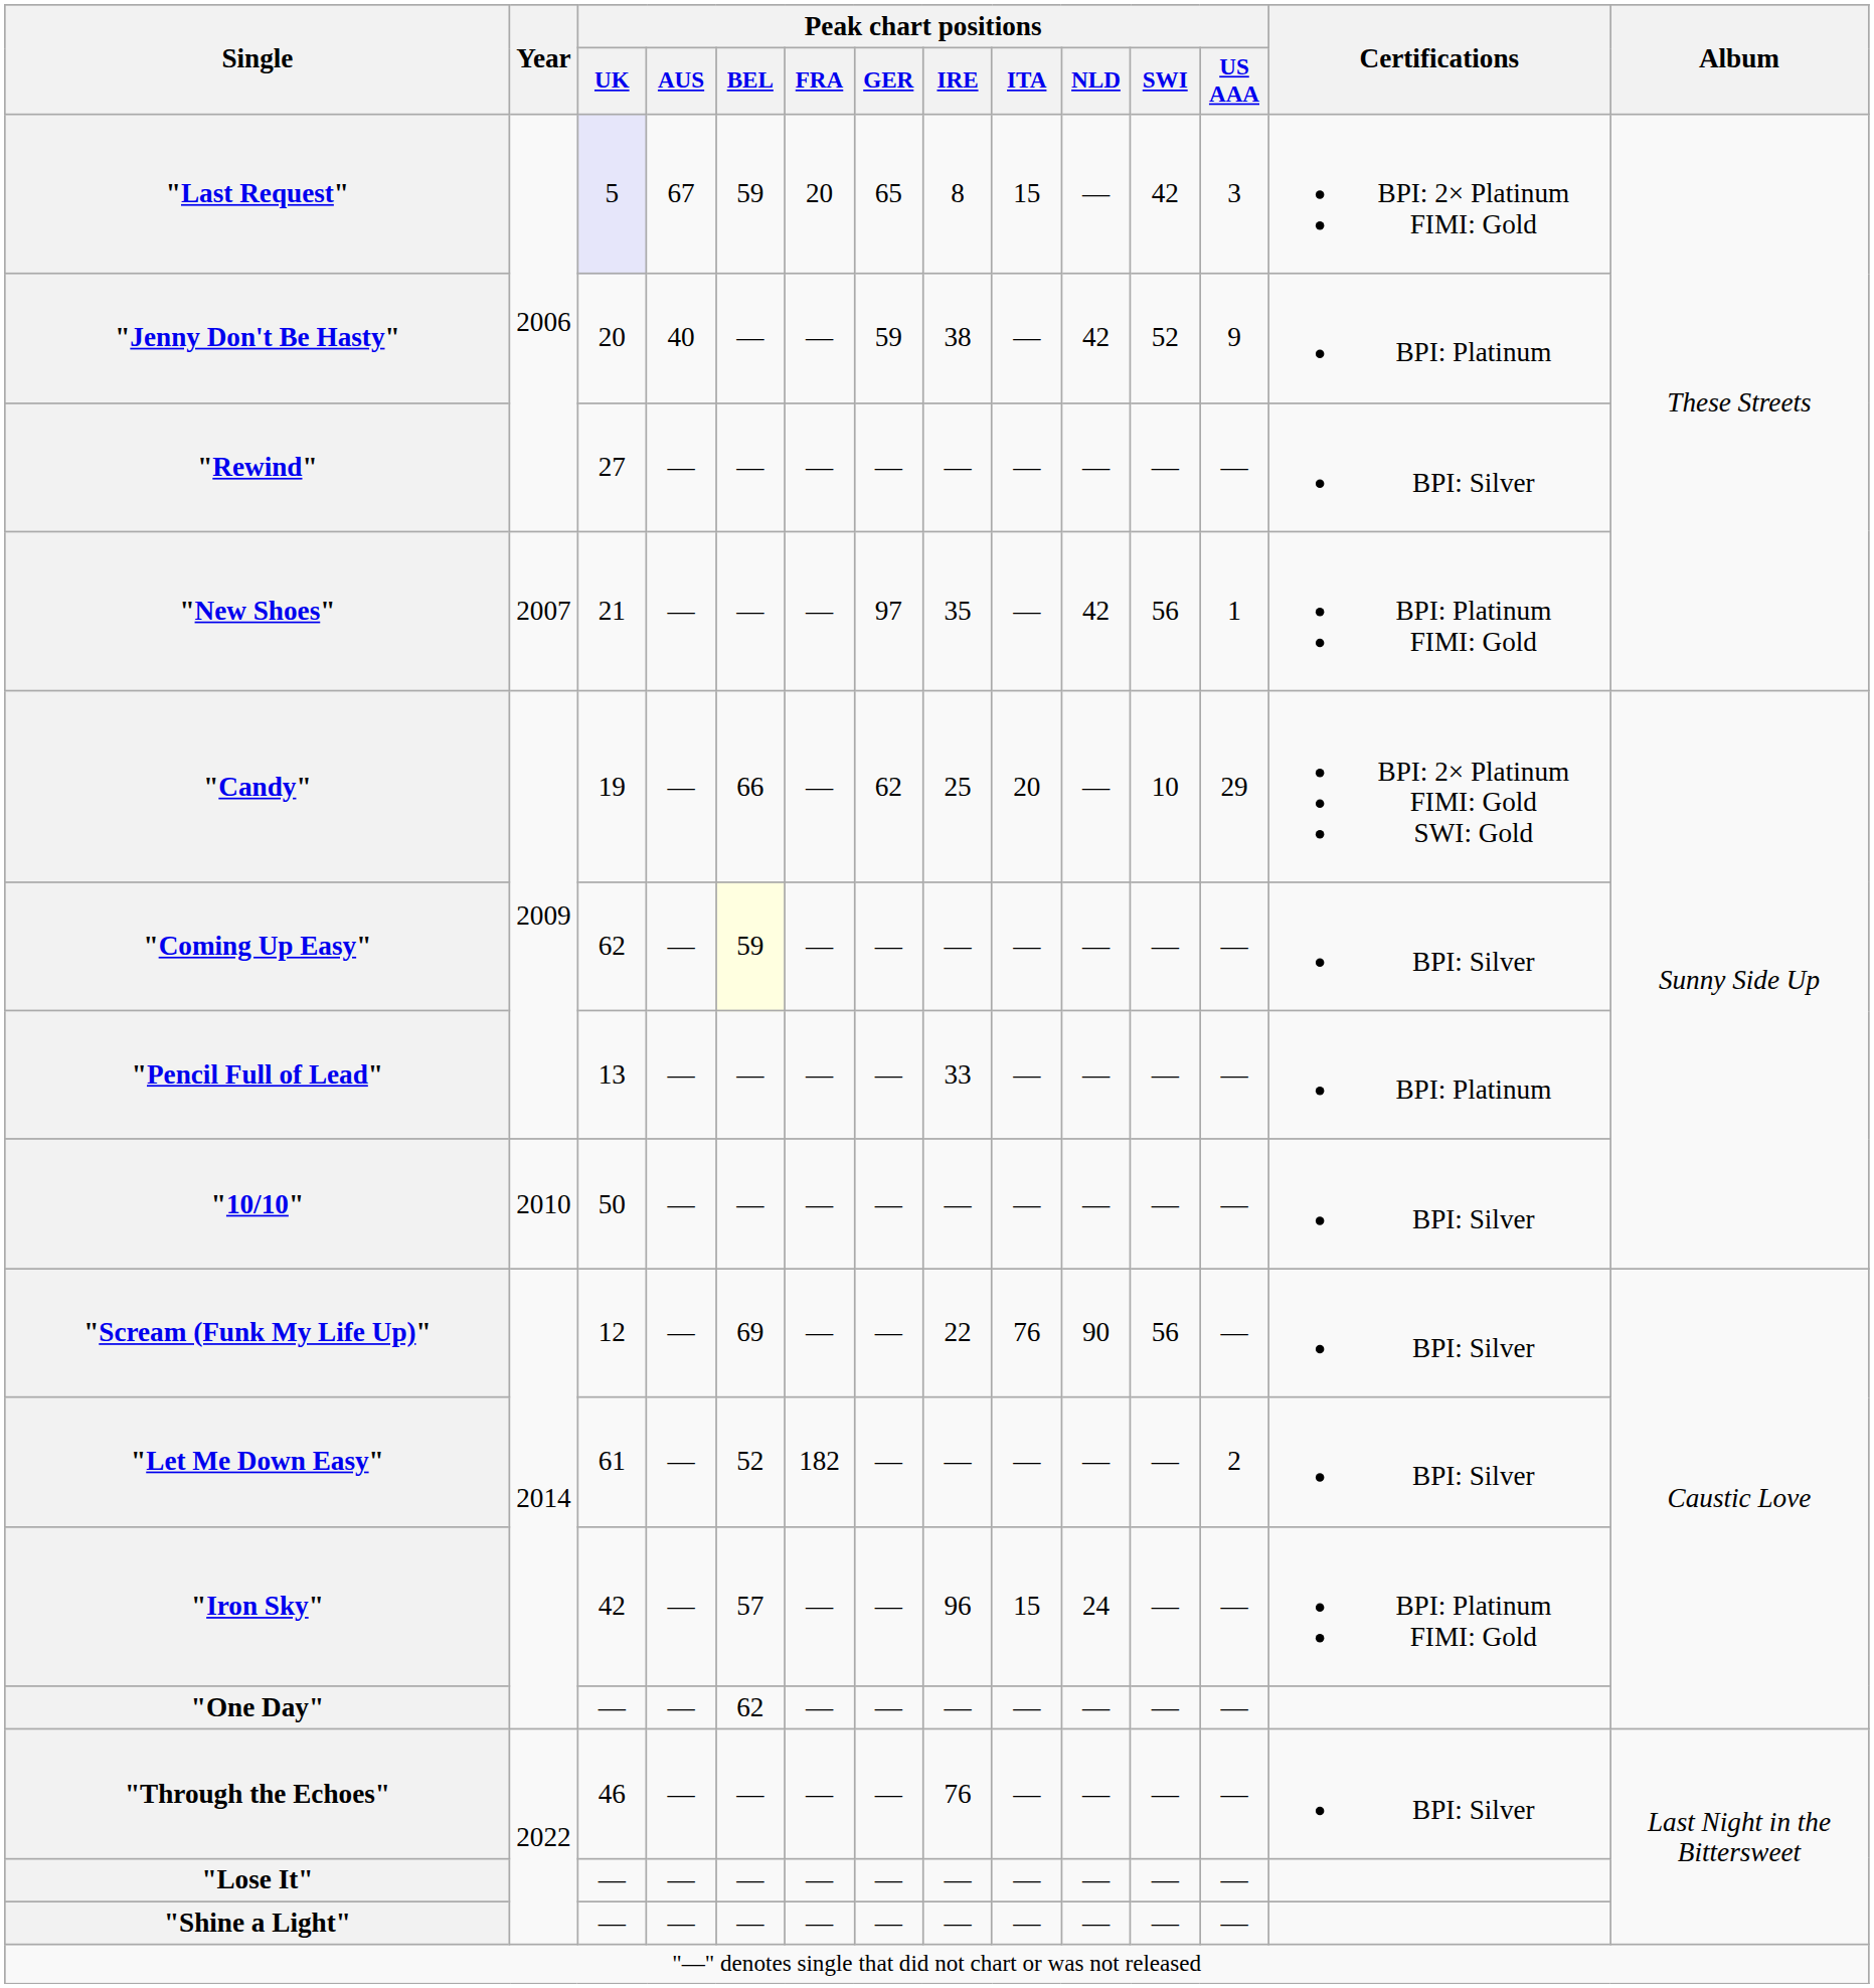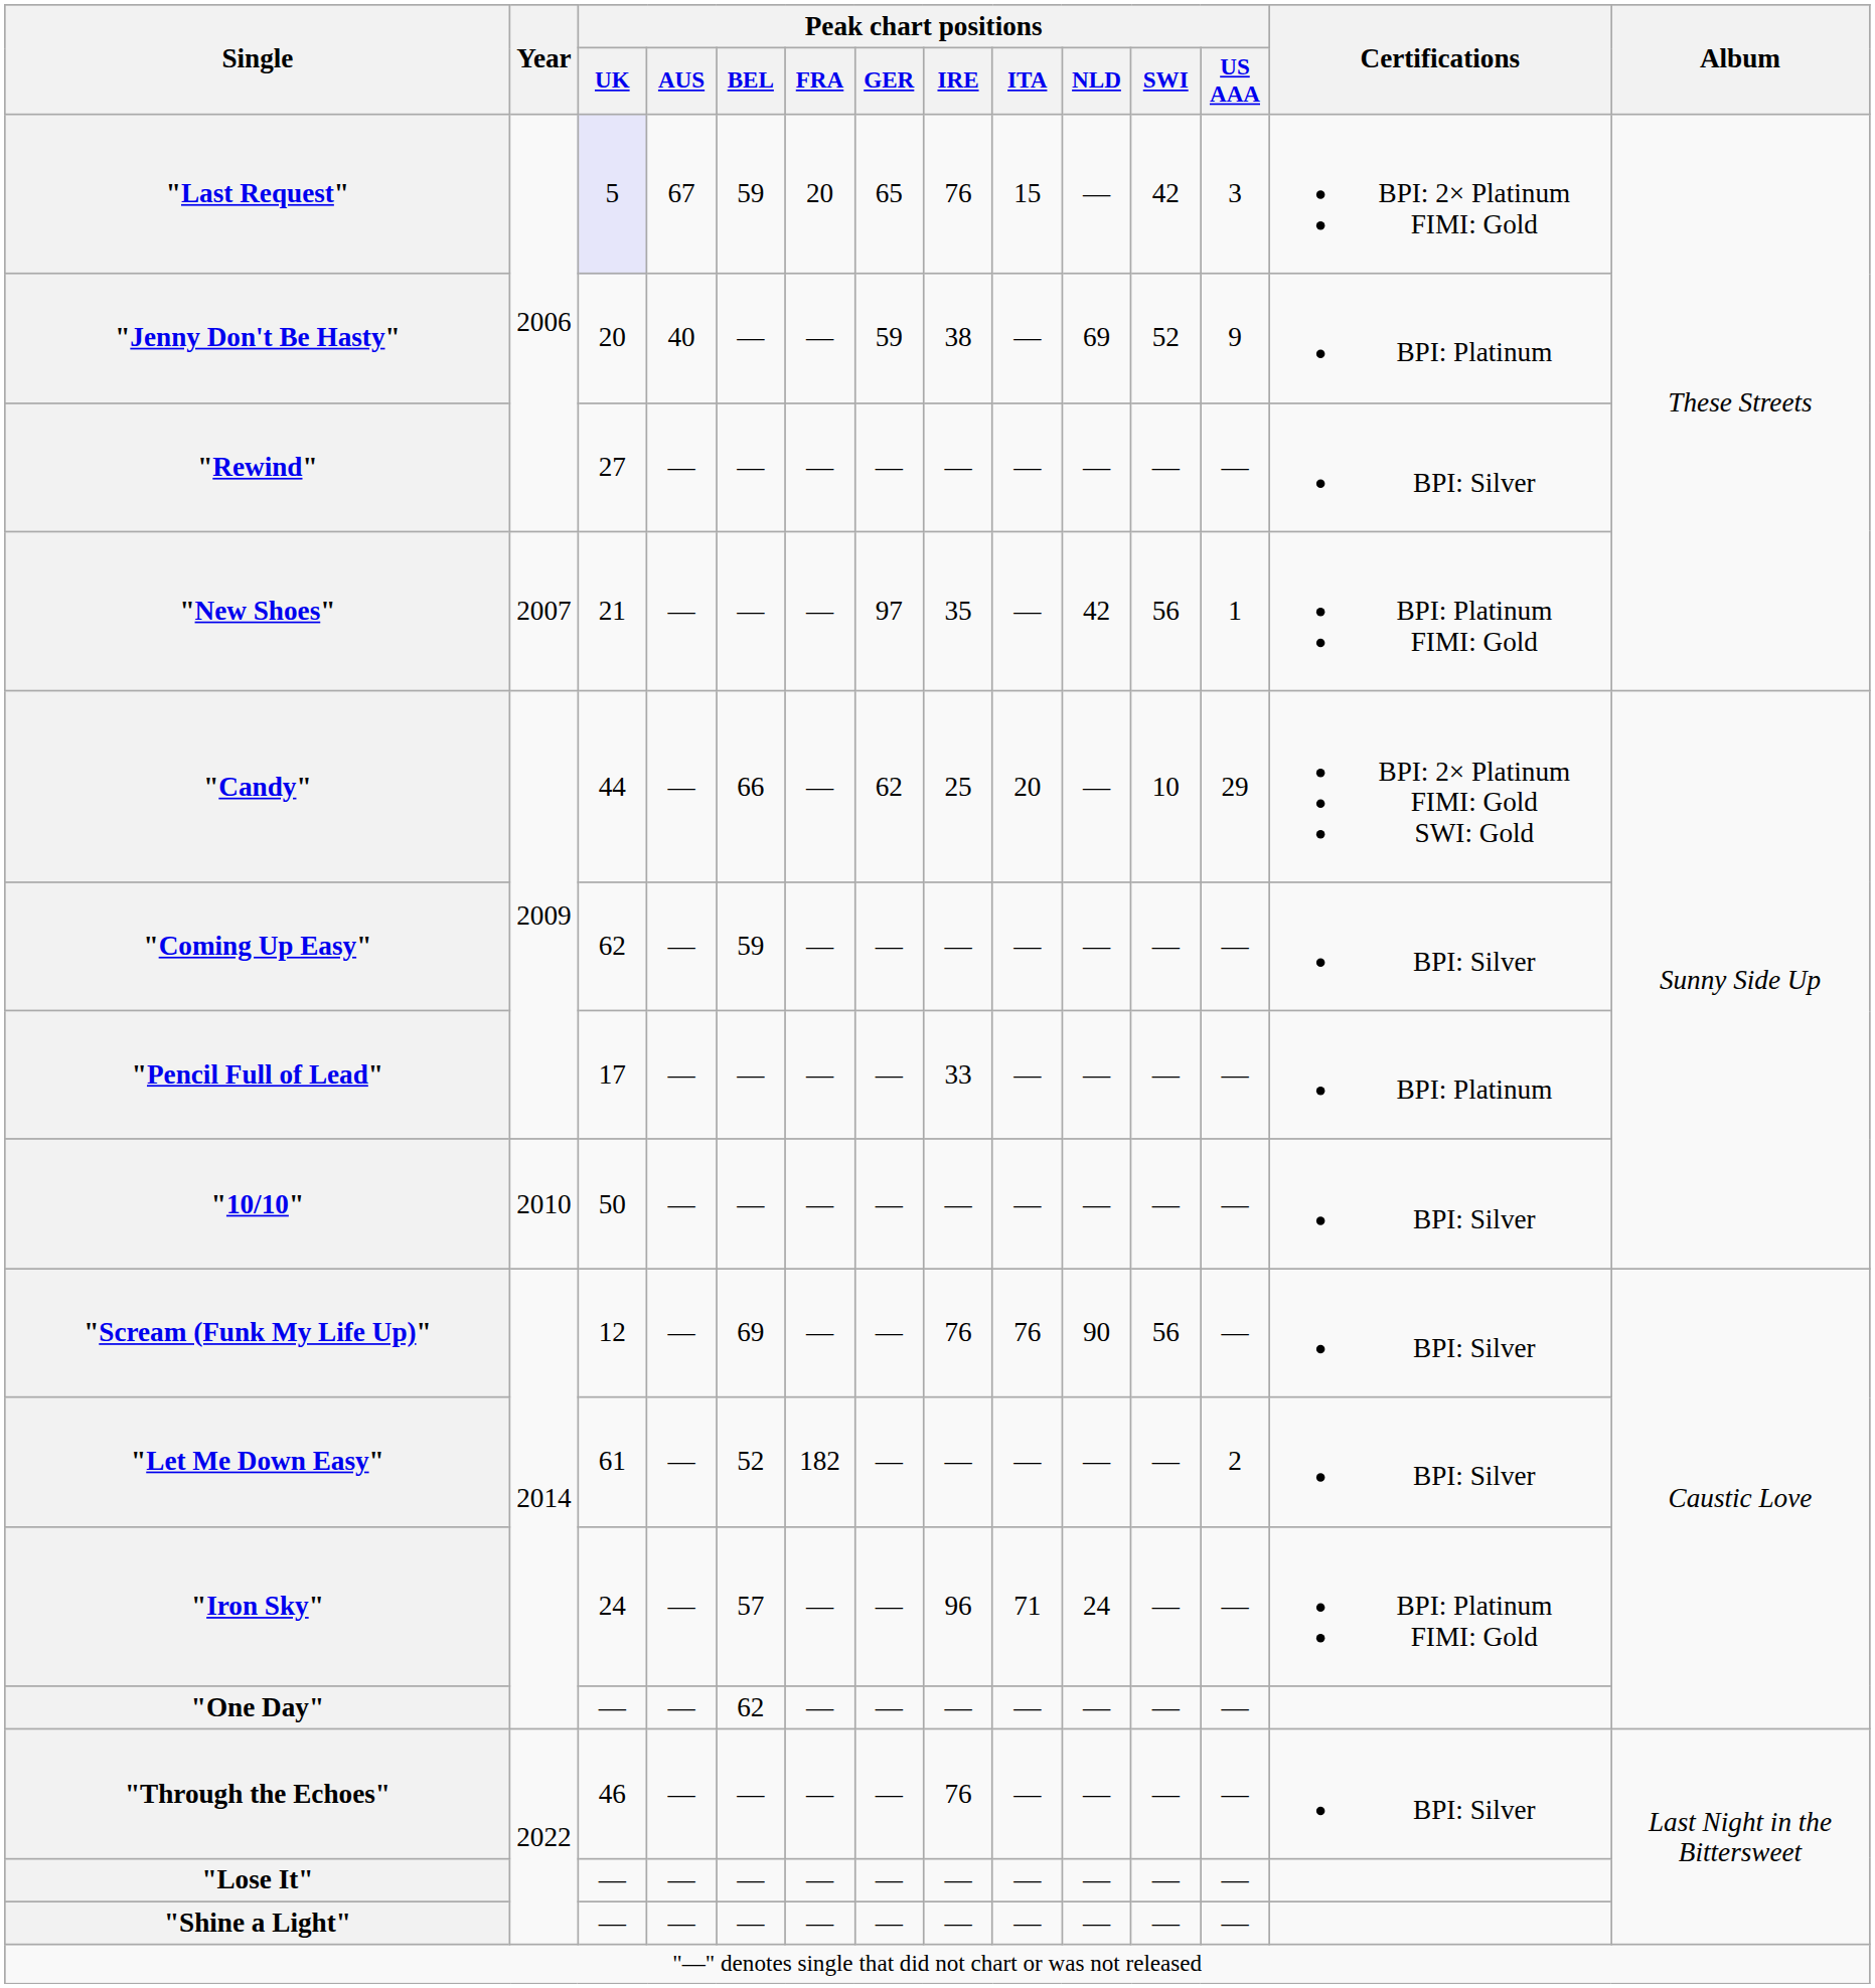 <table class="wikitable plainrowheaders" style="text-align:center;">
 <tr>
 <th scope="colw" rowspan="2" style="width:18em;">Single</th>
 <th scope="col" rowspan="2">Year</th>
 <th scope="col" colspan="10">Peak chart positions</th>
 <th scope="col" rowspan="2" style="width:12em;">Certifications</th>
 <th scope="col" rowspan="2" style="width:9em;">Album</th>
 </tr>
 <tr>
 <th scope="col" style="width:2.5em;font-size:85%;"><a href='#'>UK</a><br></th>
 <th scope="col" style="width:2.5em;font-size:85%;"><a href='#'>AUS</a><br></th>
 <th scope="col" style="width:2.5em;font-size:85%;"><a href='#'>BEL</a><br></th>
 <th scope="col" style="width:2.5em;font-size:85%;"><a href='#'>FRA</a><br></th>
 <th scope="col" style="width:2.5em;font-size:85%;"><a href='#'>GER</a><br></th>
 <th scope="col" style="width:2.5em;font-size:85%;"><a href='#'>IRE</a><br></th>
 <th scope="col" style="width:2.5em;font-size:85%;"><a href='#'>ITA</a><br></th>
 <th scope="col" style="width:2.5em;font-size:85%;"><a href='#'>NLD</a><br></th>
 <th scope="col" style="width:2.5em;font-size:85%;"><a href='#'>SWI</a><br></th>
 <th scope="col" style="width:2.5em;font-size:85%;"><a href='#'>US AAA</a><br></th>
 </tr>
 <tr>
 <th scope="row">"<a href='#'>Last Request</a>"</th>
 <td rowspan="3">2006</td>
 <td style="background: lavender;">5</td>
 <td>67</td>
 <td>59</td>
 <td>20</td>
 <td>65</td>
-<td>8</td>
+<td>76<br></td>
 <td>15</td>
 <td>—</td>
 <td>42</td>
 <td>3</td>
 <td><br><ul><li>BPI: 2× Platinum</li><li>FIMI: Gold</li></ul></td>
 <td rowspan="4"><em>These Streets</em></td>
 </tr>
 <tr>
 <th scope="row">"<a href='#'>Jenny Don't Be Hasty</a>"</th>
 <td>20</td>
 <td>40</td>
 <td>—</td>
 <td>—</td>
 <td>59</td>
 <td>38</td>
 <td>—</td>
-<td>42</td>
+<td>69</td>
 <td>52</td>
 <td>9</td>
 <td><br><ul><li>BPI: Platinum</li></ul></td>
 </tr>
 <tr>
 <th scope="row">"<a href='#'>Rewind</a>"</th>
 <td>27</td>
 <td>—</td>
 <td>—</td>
 <td>—</td>
 <td>—</td>
 <td>—</td>
 <td>—</td>
 <td>—</td>
 <td>—</td>
 <td>—</td>
 <td><br><ul><li>BPI: Silver</li></ul></td>
 </tr>
 <tr>
 <th scope="row">"<a href='#'>New Shoes</a>"</th>
 <td>2007</td>
 <td>21</td>
 <td>—</td>
 <td>—</td>
 <td>—</td>
 <td>97</td>
 <td>35</td>
 <td>—</td>
 <td>42</td>
 <td>56</td>
 <td>1</td>
 <td><br><ul><li>BPI: Platinum</li><li>FIMI: Gold</li></ul></td>
 </tr>
 <tr>
 <th scope="row">"<a href='#'>Candy</a>"</th>
 <td rowspan="3">2009</td>
-<td>19</td>
+<td>44</td>
 <td>—</td>
 <td>66</td>
 <td>—</td>
 <td>62</td>
 <td>25</td>
 <td>20</td>
 <td>—</td>
 <td>10</td>
 <td>29</td>
 <td><br><ul><li>BPI: 2× Platinum</li><li>FIMI: Gold</li><li>SWI: Gold</li></ul></td>
 <td rowspan="4"><em>Sunny Side Up</em></td>
 </tr>
 <tr>
 <th scope="row">"<a href='#'>Coming Up Easy</a>"</th>
 <td>62</td>
 <td>—</td>
-<td style="background: lightyellow;">59</td>
+<td>59</td>
 <td>—</td>
 <td>—</td>
 <td>—</td>
 <td>—</td>
 <td>—</td>
 <td>—</td>
 <td>—</td>
 <td><br><ul><li>BPI: Silver</li></ul></td>
 </tr>
 <tr>
 <th scope="row">"<a href='#'>Pencil Full of Lead</a>"</th>
-<td>13</td>
+<td>17</td>
 <td>—</td>
 <td>—</td>
 <td>—</td>
 <td>—</td>
 <td>33</td>
 <td>—</td>
 <td>—</td>
 <td>—</td>
 <td>—</td>
 <td><br><ul><li>BPI: Platinum</li></ul></td>
 </tr>
 <tr>
 <th scope="row">"<a href='#'>10/10</a>"</th>
 <td>2010</td>
 <td>50</td>
 <td>—</td>
 <td>—</td>
 <td>—</td>
 <td>—</td>
 <td>—</td>
 <td>—</td>
 <td>—</td>
 <td>—</td>
 <td>—</td>
 <td><br><ul><li>BPI: Silver</li></ul></td>
 </tr>
 <tr>
 <th scope="row">"<a href='#'>Scream (Funk My Life Up)</a>"</th>
 <td rowspan="4">2014</td>
 <td>12</td>
 <td>—</td>
 <td>69</td>
 <td>—</td>
 <td>—</td>
-<td>22</td>
+<td>76<br></td>
 <td>76</td>
 <td>90</td>
 <td>56</td>
 <td>—</td>
 <td><br><ul><li>BPI: Silver</li></ul></td>
 <td rowspan="4"><em>Caustic Love</em></td>
 </tr>
 <tr>
 <th scope="row">"<a href='#'>Let Me Down Easy</a>"</th>
 <td>61</td>
 <td>—</td>
 <td>52</td>
 <td>182</td>
 <td>—</td>
 <td>—</td>
 <td>—</td>
 <td>—</td>
 <td>—</td>
 <td>2</td>
 <td><br><ul><li>BPI: Silver</li></ul></td>
 </tr>
 <tr>
 <th scope="row">"<a href='#'>Iron Sky</a>"</th>
-<td>42</td>
+<td>24</td>
 <td>—</td>
 <td>57</td>
 <td>—</td>
 <td>—</td>
 <td>96</td>
-<td>15</td>
+<td>71</td>
 <td>24</td>
 <td>—</td>
 <td>—</td>
 <td><br><ul><li>BPI: Platinum</li><li>FIMI: Gold</li></ul></td>
 </tr>
 <tr>
 <th scope="row">"One Day"</th>
 <td>—</td>
 <td>—</td>
 <td>62</td>
 <td>—</td>
 <td>—</td>
 <td>—</td>
 <td>—</td>
 <td>—</td>
 <td>—</td>
 <td>—</td>
 <td></td>
 </tr>
 <tr>
 <th scope="row">"Through the Echoes"</th>
 <td rowspan="3">2022</td>
 <td>46</td>
 <td>—</td>
 <td>—</td>
 <td>—</td>
 <td>—</td>
 <td>76<br></td>
 <td>—</td>
 <td>—</td>
 <td>—</td>
 <td>—</td>
 <td><br><ul><li>BPI: Silver</li></ul></td>
 <td rowspan="3"><em>Last Night in the Bittersweet</em></td>
 </tr>
 <tr>
 <th scope="row">"Lose It"</th>
 <td>—</td>
 <td>—</td>
 <td>—</td>
 <td>—</td>
 <td>—</td>
 <td>—</td>
 <td>—</td>
 <td>—</td>
 <td>—</td>
 <td>—</td>
 <td></td>
 </tr>
 <tr>
 <th scope="row">"Shine a Light"</th>
 <td>—</td>
 <td>—</td>
 <td>—</td>
 <td>—</td>
 <td>—</td>
 <td>—</td>
 <td>—</td>
 <td>—</td>
 <td>—</td>
 <td>—</td>
 <td></td>
 </tr>
 <tr>
 <td colspan="15" style="font-size:85%">"—" denotes single that did not chart or was not released</td>
 </tr>
 </table>
